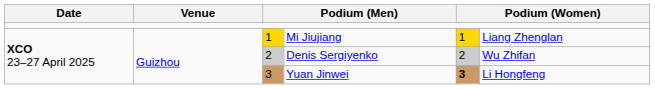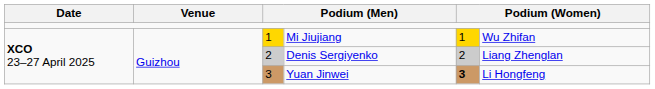 <table class="wikitable" width=70%>
 <tr>
 <th>Date</th>
 <th width=20%>Venue</th>
 <th colspan=2 width=30%>Podium (Men)</th>
 <th colspan=2 width=30%>Podium (Women)</th>
 </tr>
 <tr>
 <td colspan=6></td>
 </tr>
 <tr>
 <td rowspan=3><strong>XCO</strong> <br> 23–27 April 2025</td>
 <td rowspan=3><br><a href='#'>Guizhou</a></td>
 <td bgcolor=FFD700>1</td>
 <td> <a href='#'>Mi Jiujiang</a></td>
 <td bgcolor=FFD700>1</td>
-<td> <a href='#'>Liang Zhenglan</a></td>
+<td> <a href='#'>Wu Zhifan</a></td>
 </tr>
 <tr>
 <td bgcolor=CCCCCC>2</td>
 <td> <a href='#'>Denis Sergiyenko</a></td>
 <td bgcolor=CCCCCC>2</td>
-<td> <a href='#'>Wu Zhifan</a></td>
+<td> <a href='#'>Liang Zhenglan</a></td>
 </tr>
 <tr>
 <td bgcolor=CC9966>3</td>
 <td> <a href='#'>Yuan Jinwei</a></td>
 <td bgcolor=CC9966><strong>3</strong></td>
 <td> <a href='#'>Li Hongfeng</a></td>
 </tr>
 </table>
